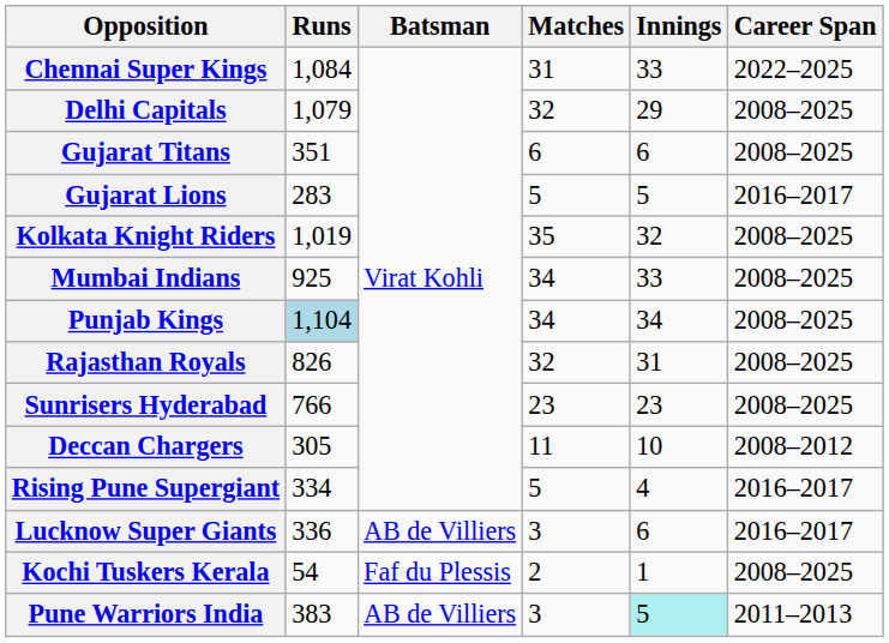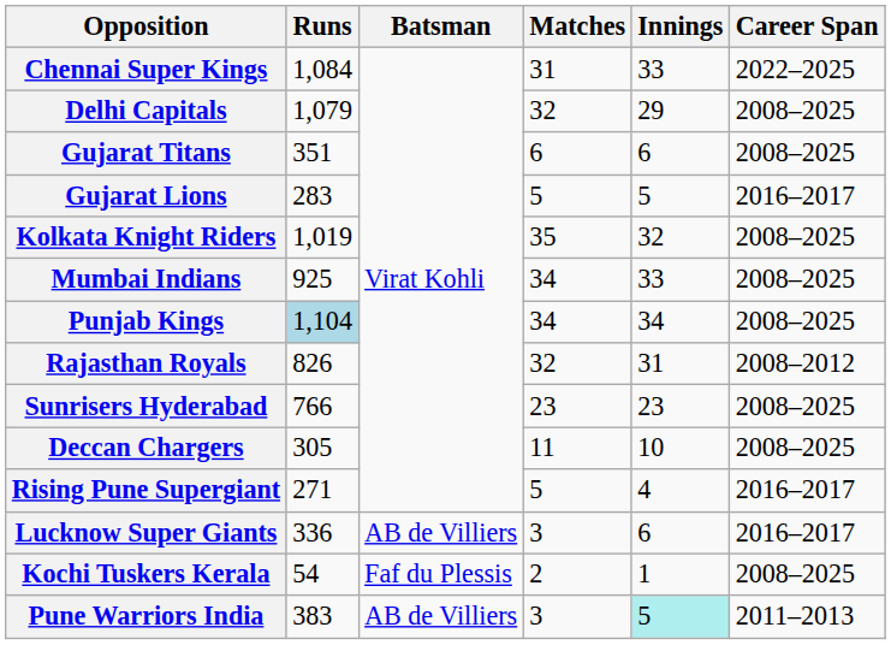 <table class="wikitable">
 <tr>
 <th scope="col">Opposition</th>
 <th scope="col">Runs</th>
 <th scope="col">Batsman</th>
 <th scope="col">Matches</th>
 <th scope="col">Innings</th>
 <th scope="col">Career Span</th>
 </tr>
 <tr>
 <th scope="row"><a href='#'>Chennai Super Kings</a></th>
 <td>1,084</td>
 <td rowspan="11"><a href='#'>Virat Kohli</a></td>
 <td>31</td>
 <td>33</td>
 <td>2022–2025</td>
 </tr>
 <tr>
 <th scope="row"><a href='#'>Delhi Capitals</a></th>
 <td>1,079</td>
 <td>32</td>
 <td>29</td>
 <td>2008–2025</td>
 </tr>
 <tr>
 <th scope="row"><a href='#'>Gujarat Titans</a></th>
 <td>351</td>
 <td>6</td>
 <td>6</td>
 <td>2008–2025</td>
 </tr>
 <tr>
 <th scope="row"><a href='#'>Gujarat Lions</a></th>
 <td>283</td>
 <td>5</td>
 <td>5</td>
 <td>2016–2017</td>
 </tr>
 <tr>
 <th scope="row"><a href='#'>Kolkata Knight Riders</a></th>
 <td>1,019</td>
 <td>35</td>
 <td>32</td>
 <td>2008–2025</td>
 </tr>
 <tr>
 <th scope="row"><a href='#'>Mumbai Indians</a></th>
 <td>925</td>
 <td>34</td>
 <td>33</td>
 <td>2008–2025</td>
 </tr>
 <tr>
 <th scope="row"><a href='#'>Punjab Kings</a></th>
 <td style="background: lightblue;">1,104</td>
 <td>34</td>
 <td>34</td>
 <td>2008–2025</td>
 </tr>
 <tr>
 <th scope="row"><a href='#'>Rajasthan Royals</a></th>
 <td>826</td>
 <td>32</td>
 <td>31</td>
-<td>2008–2025</td>
+<td>2008–2012</td>
 </tr>
 <tr>
 <th scope="row"><a href='#'>Sunrisers Hyderabad</a></th>
 <td>766</td>
 <td>23</td>
 <td>23</td>
 <td>2008–2025</td>
 </tr>
 <tr>
 <th scope="row"><a href='#'>Deccan Chargers</a></th>
 <td>305</td>
 <td>11</td>
 <td>10</td>
-<td>2008–2012</td>
+<td>2008–2025</td>
 </tr>
 <tr>
 <th scope="row"><a href='#'>Rising Pune Supergiant</a></th>
-<td>334</td>
+<td>271</td>
 <td>5</td>
 <td>4</td>
 <td>2016–2017</td>
 </tr>
 <tr>
 <th scope="row"><a href='#'>Lucknow Super Giants</a></th>
 <td>336</td>
 <td><a href='#'>AB de Villiers</a></td>
 <td>3</td>
 <td>6</td>
 <td>2016–2017</td>
 </tr>
 <tr>
 <th scope="row"><a href='#'>Kochi Tuskers Kerala</a></th>
 <td>54</td>
 <td><a href='#'>Faf du Plessis</a></td>
 <td>2</td>
 <td>1</td>
 <td>2008–2025</td>
 </tr>
 <tr>
 <th scope="row"><a href='#'>Pune Warriors India</a></th>
 <td>383</td>
 <td><a href='#'>AB de Villiers</a></td>
 <td>3</td>
 <td style="background: paleturquoise;">5</td>
 <td>2011–2013</td>
 </tr>
 </table>
